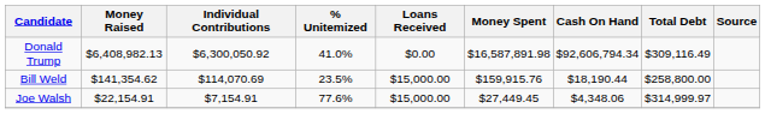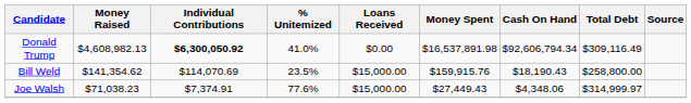 <table class="sortable wikitable" style="text-align:center; width:80%;">
 <tr>
 <th><a href='#'>Candidate</a></th>
 <th>Money Raised</th>
 <th>Individual Contributions</th>
 <th>% Unitemized</th>
 <th>Loans Received</th>
 <th>Money Spent</th>
 <th>Cash On Hand</th>
 <th>Total Debt</th>
 <th>Source</th>
 </tr>
 <tr>
 <td><a href='#'>Donald Trump</a></td>
-<td>$6,408,982.13</td>
-<td>$6,300,050.92</td>
+<td>$4,608,982.13</td>
+<td><strong>$6,300,050.92</strong></td>
 <td>41.0%</td>
 <td>$0.00</td>
-<td>$16,587,891.98</td>
+<td>$16,537,891.98</td>
 <td>$92,606,794.34</td>
 <td>$309,116.49</td>
 <td></td>
 </tr>
 <tr>
 <td><a href='#'>Bill Weld</a></td>
 <td>$141,354.62</td>
 <td>$114,070.69</td>
 <td>23.5%</td>
 <td>$15,000.00</td>
 <td>$159,915.76</td>
-<td>$18,190.44</td>
+<td>$18,190.43</td>
 <td>$258,800.00</td>
 <td></td>
 </tr>
 <tr>
 <td><a href='#'>Joe Walsh</a></td>
-<td>$22,154.91</td>
-<td>$7,154.91</td>
+<td>$71,038.23</td>
+<td>$7,374.91</td>
 <td>77.6%</td>
 <td>$15,000.00</td>
-<td>$27,449.45</td>
+<td>$27,449.43</td>
 <td>$4,348.06</td>
 <td>$314,999.97</td>
 <td></td>
 </tr>
 <tr>
 </tr>
 </table>
